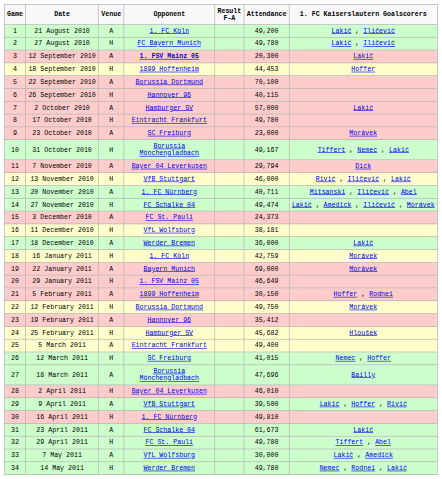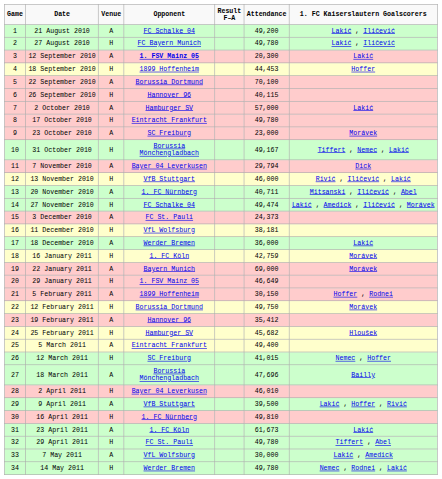 <table border="2" cellpadding="4" cellspacing="0" style="text-align:center; background: #f9f9f9; border: 1px #aaa solid; border-collapse: collapse; font-size: smaller;">
 <tr>
 <th>Game</th>
 <th>Date</th>
 <th>Venue</th>
 <th width="140px">Opponent</th>
 <th>Result<br>F–A</th>
 <th>Attendance</th>
 <th>1. FC Kaiserslautern Goalscorers</th>
 </tr>
 <tr bgcolor="#CCFFCC">
 <td>1</td>
 <td>21 August 2010</td>
 <td>A</td>
-<td><a href='#'>1. FC Köln</a></td>
+<td><a href='#'>FC Schalke 04</a></td>
 <td></td>
 <td>49,200</td>
 <td><a href='#'>Lakić</a> , <a href='#'>Iličević</a> </td>
 </tr>
 <tr bgcolor="#CCFFCC">
 <td>2</td>
 <td>27 August 2010</td>
 <td>H</td>
 <td><a href='#'>FC Bayern Munich</a></td>
 <td></td>
 <td>49,780</td>
 <td><a href='#'>Lakić</a> , <a href='#'>Iličević</a> </td>
 </tr>
 <tr bgcolor="#FFCCCC">
 <td>3</td>
 <td>12 September 2010</td>
 <td>A</td>
 <td><strong><a href='#'>1. FSV Mainz 05</a></strong></td>
 <td></td>
 <td>20,300</td>
 <td><a href='#'>Lakić</a> </td>
 </tr>
 <tr bgcolor="#FFFFCC">
 <td>4</td>
 <td>18 September 2010</td>
 <td>H</td>
 <td><a href='#'>1899 Hoffenheim</a></td>
 <td></td>
 <td>44,453</td>
 <td><a href='#'>Hoffer</a> </td>
 </tr>
 <tr bgcolor="#FFCCCC">
 <td>5</td>
 <td>22 September 2010</td>
 <td>A</td>
 <td><a href='#'>Borussia Dortmund</a></td>
 <td></td>
 <td>70,100</td>
 <td></td>
 </tr>
 <tr bgcolor="#FFCCCC">
 <td>6</td>
 <td>26 September 2010</td>
 <td>H</td>
 <td><a href='#'>Hannover 96</a></td>
 <td></td>
 <td>40,115</td>
 <td></td>
 </tr>
 <tr bgcolor="#FFCCCC">
 <td>7</td>
 <td>2 October 2010</td>
 <td>A</td>
 <td><a href='#'>Hamburger SV</a></td>
 <td></td>
 <td>57,000</td>
 <td><a href='#'>Lakić</a> </td>
 </tr>
 <tr bgcolor="#FFCCCC">
 <td>8</td>
 <td>17 October 2010</td>
 <td>H</td>
 <td><a href='#'>Eintracht Frankfurt</a></td>
 <td></td>
 <td>49,780</td>
 <td></td>
 </tr>
 <tr bgcolor="#FFCCCC">
 <td>9</td>
 <td>23 October 2010</td>
 <td>A</td>
 <td><a href='#'>SC Freiburg</a></td>
 <td></td>
 <td>23,000</td>
 <td><a href='#'>Morávek</a> </td>
 </tr>
 <tr bgcolor="#CCFFCC">
 <td>10</td>
 <td>31 October 2010</td>
 <td>H</td>
 <td><a href='#'>Borussia Mönchengladbach</a></td>
 <td></td>
 <td>49,167</td>
 <td><a href='#'>Tiffert</a> , <a href='#'>Nemec</a> , <a href='#'>Lakić</a> </td>
 </tr>
 <tr bgcolor="#FFCCCC">
 <td>11</td>
 <td>7 November 2010</td>
 <td>A</td>
 <td><a href='#'>Bayer 04 Leverkusen</a></td>
 <td></td>
 <td>29,794</td>
 <td><a href='#'>Dick</a> </td>
 </tr>
 <tr bgcolor="#FFFFCC">
 <td>12</td>
 <td>13 November 2010</td>
 <td>H</td>
 <td><a href='#'>VfB Stuttgart</a></td>
 <td></td>
 <td>46,000</td>
 <td><a href='#'>Rivić</a> , <a href='#'>Iličević</a> , <a href='#'>Lakić</a> </td>
 </tr>
 <tr bgcolor="#CCFFCC">
 <td>13</td>
 <td>20 November 2010</td>
 <td>A</td>
 <td><a href='#'>1. FC Nürnberg</a></td>
 <td></td>
 <td>40,711</td>
 <td><a href='#'>Mitsanski</a> , <a href='#'>Iličević</a> , <a href='#'>Abel</a> </td>
 </tr>
 <tr bgcolor="#CCFFCC">
 <td>14</td>
 <td>27 November 2010</td>
 <td>H</td>
 <td><a href='#'>FC Schalke 04</a></td>
 <td></td>
 <td>49,474</td>
 <td><a href='#'>Lakić</a> , <a href='#'>Amedick</a> , <a href='#'>Iličević</a> , <a href='#'>Morávek</a> </td>
 </tr>
 <tr bgcolor=#FFCCCC>
 <td>15</td>
 <td>3 December 2010</td>
 <td>A</td>
 <td><a href='#'>FC St. Pauli</a></td>
 <td></td>
 <td>24,373</td>
 <td></td>
 </tr>
 <tr bgcolor="#FFFFCC">
 <td>16</td>
 <td>11 December 2010</td>
 <td>H</td>
 <td><a href='#'>VfL Wolfsburg</a></td>
 <td></td>
 <td>38,181</td>
 <td></td>
 </tr>
 <tr bgcolor="#CCFFCC">
 <td>17</td>
 <td>18 December 2010</td>
 <td>A</td>
 <td><a href='#'>Werder Bremen</a></td>
 <td></td>
 <td>36,000</td>
 <td><a href='#'>Lakić</a> </td>
 </tr>
 <tr bgcolor="#FFFFCC">
 <td>18</td>
 <td>16 January 2011</td>
 <td>H</td>
 <td><a href='#'>1. FC Köln</a></td>
 <td></td>
 <td>42,759</td>
 <td><a href='#'>Morávek</a> </td>
 </tr>
 <tr bgcolor=#FFCCCC>
 <td>19</td>
 <td>22 January 2011</td>
 <td>A</td>
 <td><a href='#'>Bayern Munich</a></td>
 <td></td>
 <td>69,000</td>
 <td><a href='#'>Morávek</a> </td>
 </tr>
 <tr bgcolor=#FFCCCC>
 <td>20</td>
 <td>29 January 2011</td>
 <td>H</td>
 <td><a href='#'>1. FSV Mainz 05</a></td>
 <td></td>
 <td>46,649</td>
 <td></td>
 </tr>
 <tr bgcolor=#FFCCCC>
 <td>21</td>
 <td>5 February 2011</td>
 <td>A</td>
 <td><a href='#'>1899 Hoffenheim</a></td>
 <td></td>
 <td>30,150</td>
 <td><a href='#'>Hoffer</a> , <a href='#'>Rodnei</a> </td>
 </tr>
 <tr bgcolor="#FFFFCC">
 <td>22</td>
 <td>12 February 2011</td>
 <td>H</td>
 <td><a href='#'>Borussia Dortmund</a></td>
 <td></td>
 <td>49,750</td>
 <td><a href='#'>Morávek</a> </td>
 </tr>
 <tr bgcolor="#FFCCCC">
 <td>23</td>
 <td>19 February 2011</td>
 <td>A</td>
 <td><a href='#'>Hannover 96</a></td>
 <td></td>
 <td>35,412</td>
 <td></td>
 </tr>
 <tr bgcolor="#FFFFCC">
 <td>24</td>
 <td>25 February 2011</td>
 <td>H</td>
 <td><a href='#'>Hamburger SV</a></td>
 <td></td>
 <td>45,682</td>
 <td><a href='#'>Hloušek</a> </td>
 </tr>
 <tr bgcolor="#FFFFCC">
 <td>25</td>
 <td>5 March 2011</td>
 <td>A</td>
 <td><a href='#'>Eintracht Frankfurt</a></td>
 <td></td>
 <td>49,400</td>
 <td></td>
 </tr>
 <tr bgcolor="#CCFFCC">
 <td>26</td>
 <td>12 March 2011</td>
 <td>H</td>
 <td><a href='#'>SC Freiburg</a></td>
 <td></td>
 <td>41,015</td>
 <td><a href='#'>Nemec</a> , <a href='#'>Hoffer</a> </td>
 </tr>
 <tr bgcolor="#CCFFCC">
 <td>27</td>
 <td>18 March 2011</td>
 <td>A</td>
 <td><a href='#'>Borussia Mönchengladbach</a></td>
 <td></td>
 <td>47,696</td>
 <td><a href='#'>Bailly</a> </td>
 </tr>
 <tr bgcolor="#FFCCCC">
 <td>28</td>
 <td>2 April 2011</td>
 <td>H</td>
 <td><a href='#'>Bayer 04 Leverkusen</a></td>
 <td></td>
 <td>46,010</td>
 <td></td>
 </tr>
 <tr bgcolor="#CCFFCC">
 <td>29</td>
 <td>9 April 2011</td>
 <td>A</td>
 <td><a href='#'>VfB Stuttgart</a></td>
 <td></td>
 <td>39,500</td>
 <td><a href='#'>Lakić</a> , <a href='#'>Hoffer</a> , <a href='#'>Rivić</a> </td>
 </tr>
 <tr bgcolor="#FFCCCC">
 <td>30</td>
 <td>16 April 2011</td>
 <td>H</td>
 <td><a href='#'>1. FC Nürnberg</a></td>
 <td></td>
 <td>49,810</td>
 <td></td>
 </tr>
 <tr bgcolor="#CCFFCC">
 <td>31</td>
 <td>23 April 2011</td>
 <td>A</td>
-<td><a href='#'>FC Schalke 04</a></td>
+<td><a href='#'>1. FC Köln</a></td>
 <td></td>
 <td>61,673</td>
 <td><a href='#'>Lakić</a> </td>
 </tr>
 <tr bgcolor="#CCFFCC">
 <td>32</td>
 <td>29 April 2011</td>
 <td>H</td>
 <td><a href='#'>FC St. Pauli</a></td>
 <td></td>
 <td>49,780</td>
 <td><a href='#'>Tiffert</a> , <a href='#'>Abel</a> </td>
 </tr>
 <tr bgcolor="#CCFFCC">
 <td>33</td>
 <td>7 May 2011</td>
 <td>A</td>
 <td><a href='#'>VfL Wolfsburg</a></td>
 <td></td>
 <td>30,000</td>
 <td><a href='#'>Lakić</a> , <a href='#'>Amedick</a> </td>
 </tr>
 <tr bgcolor="#CCFFCC">
 <td>34</td>
 <td>14 May 2011</td>
 <td>H</td>
 <td><a href='#'>Werder Bremen</a></td>
 <td></td>
 <td>49,780</td>
 <td><a href='#'>Nemec</a> , <a href='#'>Rodnei</a> , <a href='#'>Lakić</a> </td>
 </tr>
 </table>
